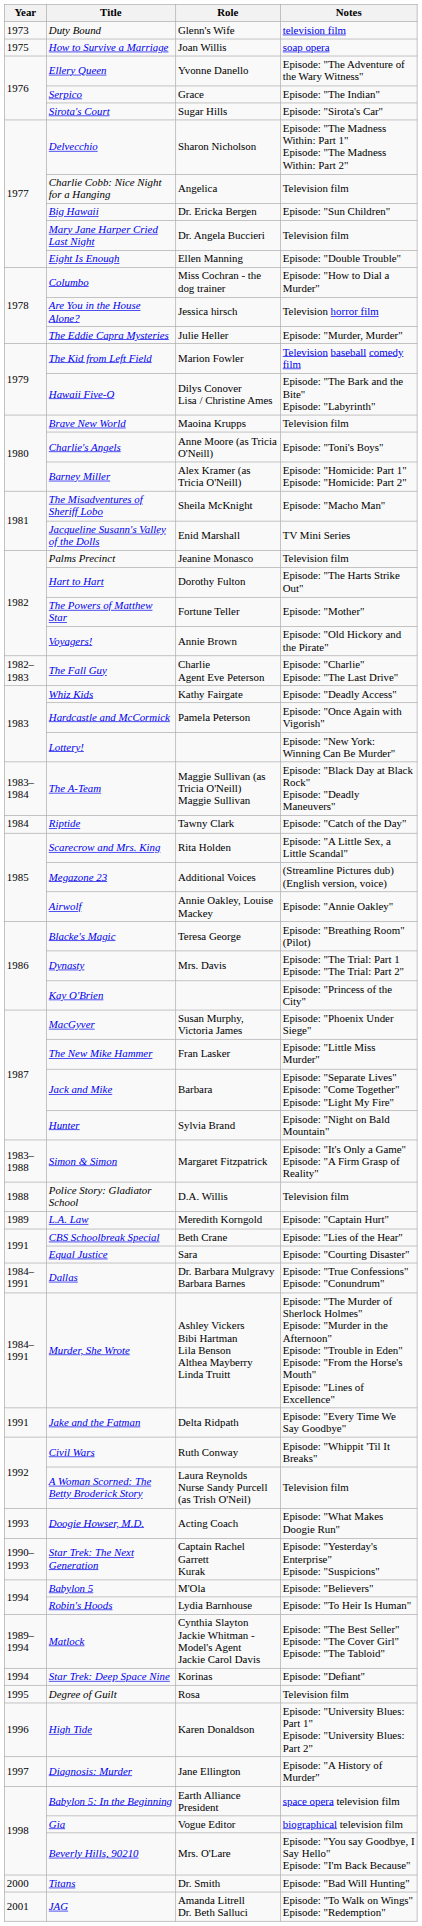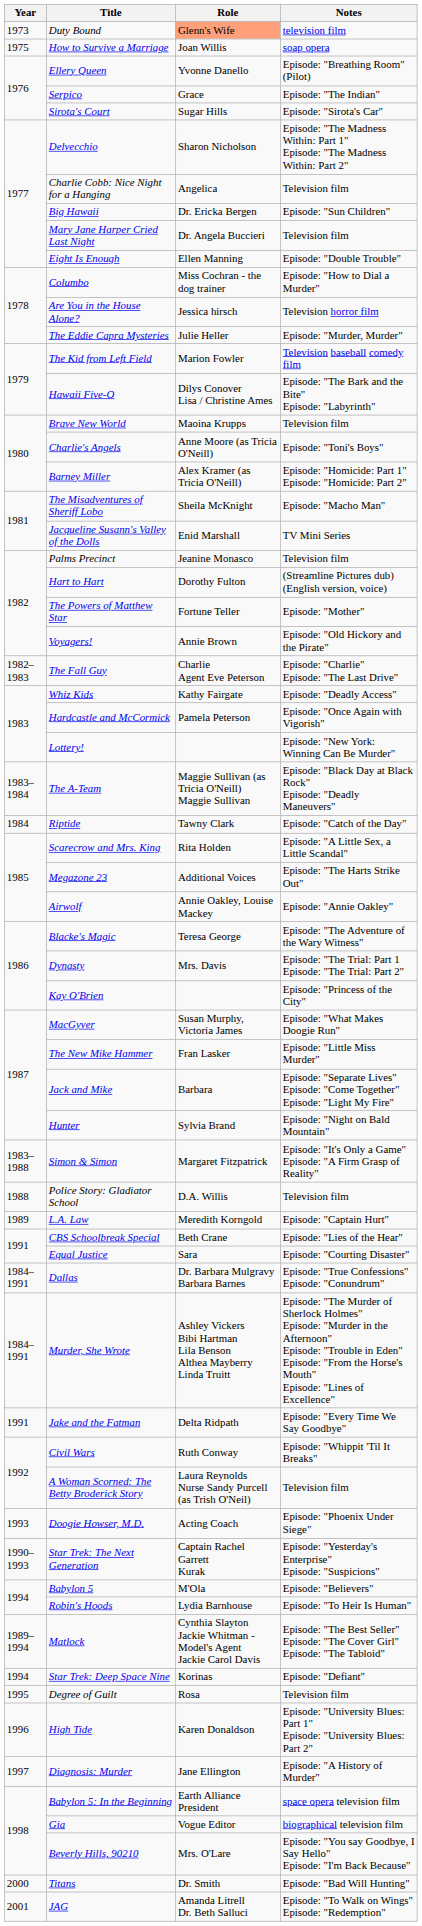 <table class="wikitable sortable">
 <tr>
 <th>Year</th>
 <th>Title</th>
 <th>Role</th>
 <th class="unsortable">Notes</th>
 </tr>
 <tr>
 <td>1973</td>
 <td><em>Duty Bound</em></td>
-<td>Glenn's Wife</td>
+<td style="background: lightsalmon;">Glenn's Wife</td>
 <td><a href='#'>television film</a></td>
 </tr>
 <tr>
 <td>1975</td>
 <td><em><a href='#'>How to Survive a Marriage</a></em></td>
 <td>Joan Willis</td>
 <td><a href='#'>soap opera</a></td>
 </tr>
 <tr>
 <td rowspan="3">1976</td>
 <td><em><a href='#'>Ellery Queen</a></em></td>
 <td>Yvonne Danello</td>
-<td>Episode: "The Adventure of the Wary Witness"</td>
+<td>Episode: "Breathing Room" (Pilot)</td>
 </tr>
 <tr>
 <td><em><a href='#'>Serpico</a></em></td>
 <td>Grace</td>
 <td>Episode: "The Indian"</td>
 </tr>
 <tr>
 <td><em><a href='#'>Sirota's Court</a></em></td>
 <td>Sugar Hills</td>
 <td>Episode: "Sirota's Car"</td>
 </tr>
 <tr>
 <td rowspan="5">1977</td>
 <td><em><a href='#'>Delvecchio</a></em></td>
 <td>Sharon Nicholson</td>
 <td>Episode: "The Madness Within: Part 1"<br>Episode: "The Madness Within: Part 2"</td>
 </tr>
 <tr>
 <td><em>Charlie Cobb: Nice Night for a Hanging</em></td>
 <td>Angelica</td>
 <td>Television film</td>
 </tr>
 <tr>
 <td><em><a href='#'>Big Hawaii</a></em></td>
 <td>Dr. Ericka Bergen</td>
 <td>Episode: "Sun Children"</td>
 </tr>
 <tr>
 <td><em><a href='#'>Mary Jane Harper Cried Last Night</a></em></td>
 <td>Dr. Angela Buccieri</td>
 <td>Television film</td>
 </tr>
 <tr>
 <td><em><a href='#'>Eight Is Enough</a></em></td>
 <td>Ellen Manning</td>
 <td>Episode: "Double Trouble"</td>
 </tr>
 <tr>
 <td rowspan="3">1978</td>
 <td><em><a href='#'>Columbo</a></em></td>
 <td>Miss Cochran - the dog trainer</td>
 <td>Episode: "How to Dial a Murder"</td>
 </tr>
 <tr>
 <td><em><a href='#'>Are You in the House Alone?</a></em></td>
 <td>Jessica hirsch</td>
 <td>Television <a href='#'>horror film</a></td>
 </tr>
 <tr>
 <td><em><a href='#'>The Eddie Capra Mysteries</a></em></td>
 <td>Julie Heller</td>
 <td>Episode: "Murder, Murder"</td>
 </tr>
 <tr>
 <td rowspan="2">1979</td>
 <td><em><a href='#'>The Kid from Left Field</a></em></td>
 <td>Marion Fowler</td>
 <td><a href='#'>Television</a> <a href='#'>baseball</a> <a href='#'>comedy film</a></td>
 </tr>
 <tr>
 <td><em><a href='#'>Hawaii Five-O</a></em></td>
 <td>Dilys Conover <br> Lisa / Christine Ames</td>
 <td>Episode: "The Bark and the Bite" <br> Episode: "Labyrinth"</td>
 </tr>
 <tr>
 <td rowspan="3">1980</td>
 <td><em><a href='#'>Brave New World</a></em></td>
 <td>Maoina Krupps</td>
 <td>Television film</td>
 </tr>
 <tr>
 <td><em><a href='#'>Charlie's Angels</a></em></td>
 <td>Anne Moore (as Tricia O'Neill)</td>
 <td>Episode: "Toni's Boys"</td>
 </tr>
 <tr>
 <td><em><a href='#'>Barney Miller</a></em></td>
 <td>Alex Kramer (as Tricia O'Neill)</td>
 <td>Episode: "Homicide: Part 1" <br> Episode: "Homicide: Part 2"</td>
 </tr>
 <tr>
 <td rowspan="2">1981</td>
 <td><em><a href='#'>The Misadventures of Sheriff Lobo</a></em></td>
 <td>Sheila McKnight</td>
 <td>Episode: "Macho Man"</td>
 </tr>
 <tr>
 <td><em><a href='#'>Jacqueline Susann's Valley of the Dolls</a></em></td>
 <td>Enid Marshall</td>
 <td>TV Mini Series</td>
 </tr>
 <tr>
 <td rowspan="4">1982</td>
 <td><em>Palms Precinct</em></td>
 <td>Jeanine Monasco</td>
 <td>Television film</td>
 </tr>
 <tr>
 <td><em><a href='#'>Hart to Hart</a></em></td>
 <td>Dorothy Fulton</td>
-<td>Episode: "The Harts Strike Out"</td>
+<td>(Streamline Pictures dub) (English version, voice)</td>
 </tr>
 <tr>
 <td><em><a href='#'>The Powers of Matthew Star</a></em></td>
 <td>Fortune Teller</td>
 <td>Episode: "Mother"</td>
 </tr>
 <tr>
 <td><em><a href='#'>Voyagers!</a></em></td>
 <td>Annie Brown</td>
 <td>Episode: "Old Hickory and the Pirate"</td>
 </tr>
 <tr>
 <td>1982–1983</td>
 <td><em><a href='#'>The Fall Guy</a></em></td>
 <td>Charlie <br> Agent Eve Peterson</td>
 <td>Episode: "Charlie" <br> Episode: "The Last Drive"</td>
 </tr>
 <tr>
 <td rowspan="3">1983</td>
 <td><em><a href='#'>Whiz Kids</a></em></td>
 <td>Kathy Fairgate</td>
 <td>Episode: "Deadly Access"</td>
 </tr>
 <tr>
 <td><em><a href='#'>Hardcastle and McCormick</a></em></td>
 <td>Pamela Peterson</td>
 <td>Episode: "Once Again with Vigorish"</td>
 </tr>
 <tr>
 <td><em><a href='#'>Lottery!</a></em></td>
 <td></td>
 <td>Episode: "New York: Winning Can Be Murder"</td>
 </tr>
 <tr>
 <td>1983–1984</td>
 <td><em><a href='#'>The A-Team</a></em></td>
 <td>Maggie Sullivan (as Tricia O'Neill) <br> Maggie Sullivan</td>
 <td>Episode: "Black Day at Black Rock" <br> Episode: "Deadly Maneuvers"</td>
 </tr>
 <tr>
 <td>1984</td>
 <td><em><a href='#'>Riptide</a></em></td>
 <td>Tawny Clark</td>
 <td>Episode: "Catch of the Day"</td>
 </tr>
 <tr>
 <td rowspan="3">1985</td>
 <td><em><a href='#'>Scarecrow and Mrs. King</a></em></td>
 <td>Rita Holden</td>
 <td>Episode: "A Little Sex, a Little Scandal"</td>
 </tr>
 <tr>
 <td><em><a href='#'>Megazone 23</a></em></td>
 <td>Additional Voices</td>
-<td>(Streamline Pictures dub) (English version, voice)</td>
+<td>Episode: "The Harts Strike Out"</td>
 </tr>
 <tr>
 <td><em><a href='#'>Airwolf</a></em></td>
 <td>Annie Oakley, Louise Mackey</td>
 <td>Episode: "Annie Oakley"</td>
 </tr>
 <tr>
 <td rowspan="3">1986</td>
 <td><em><a href='#'>Blacke's Magic</a></em></td>
 <td>Teresa George</td>
-<td>Episode: "Breathing Room" (Pilot)</td>
+<td>Episode: "The Adventure of the Wary Witness"</td>
 </tr>
 <tr>
 <td><em><a href='#'>Dynasty</a></em></td>
 <td>Mrs. Davis</td>
 <td>Episode: "The Trial: Part 1<br>Episode: "The Trial: Part 2"</td>
 </tr>
 <tr>
 <td><em><a href='#'>Kay O'Brien</a></em></td>
 <td></td>
 <td>Episode: "Princess of the City"</td>
 </tr>
 <tr>
 <td rowspan="4">1987</td>
 <td><em><a href='#'>MacGyver</a></em></td>
 <td>Susan Murphy, Victoria James</td>
-<td>Episode: "Phoenix Under Siege"</td>
+<td>Episode: "What Makes Doogie Run"</td>
 </tr>
 <tr>
 <td><em><a href='#'>The New Mike Hammer</a></em></td>
 <td>Fran Lasker</td>
 <td>Episode: "Little Miss Murder"</td>
 </tr>
 <tr>
 <td><em><a href='#'>Jack and Mike</a></em></td>
 <td>Barbara</td>
 <td>Episode: "Separate Lives"<br>Episode: "Come Together"<br>Episode: "Light My Fire"</td>
 </tr>
 <tr>
 <td><em><a href='#'>Hunter</a></em></td>
 <td>Sylvia Brand</td>
 <td>Episode: "Night on Bald Mountain"</td>
 </tr>
 <tr>
 <td>1983–1988</td>
 <td><em><a href='#'>Simon & Simon</a></em></td>
 <td>Margaret Fitzpatrick</td>
 <td>Episode: "It's Only a Game"<br>Episode: "A Firm Grasp of Reality"</td>
 </tr>
 <tr>
 <td>1988</td>
 <td><em>Police Story: Gladiator School</em></td>
 <td>D.A. Willis</td>
 <td>Television film</td>
 </tr>
 <tr>
 <td>1989</td>
 <td><em><a href='#'>L.A. Law</a></em></td>
 <td>Meredith Korngold</td>
 <td>Episode: "Captain Hurt"</td>
 </tr>
 <tr>
 <td rowspan="2">1991</td>
 <td><em><a href='#'>CBS Schoolbreak Special</a></em></td>
 <td>Beth Crane</td>
 <td>Episode: "Lies of the Hear"</td>
 </tr>
 <tr>
 <td><em><a href='#'>Equal Justice</a></em></td>
 <td>Sara</td>
 <td>Episode: "Courting Disaster"</td>
 </tr>
 <tr>
 <td>1984–1991</td>
 <td><em><a href='#'>Dallas</a></em></td>
 <td>Dr. Barbara Mulgravy<br>Barbara Barnes</td>
 <td>Episode: "True Confessions"<br>Episode: "Conundrum"</td>
 </tr>
 <tr>
 <td>1984–1991</td>
 <td><em><a href='#'>Murder, She Wrote</a></em></td>
 <td>Ashley Vickers<br>Bibi Hartman<br>Lila Benson<br>Althea Mayberry<br>Linda Truitt</td>
 <td>Episode: "The Murder of Sherlock Holmes"<br>Episode: "Murder in the Afternoon"<br>Episode: "Trouble in Eden"<br>Episode: "From the Horse's Mouth"<br>Episode: "Lines of Excellence"</td>
 </tr>
 <tr>
 <td>1991</td>
 <td><em><a href='#'>Jake and the Fatman</a></em></td>
 <td>Delta Ridpath</td>
 <td>Episode: "Every Time We Say Goodbye"</td>
 </tr>
 <tr>
 <td rowspan="2">1992</td>
 <td><em><a href='#'>Civil Wars</a></em></td>
 <td>Ruth Conway</td>
 <td>Episode: "Whippit 'Til It Breaks"</td>
 </tr>
 <tr>
 <td><em><a href='#'>A Woman Scorned: The Betty Broderick Story</a></em></td>
 <td>Laura Reynolds<br>Nurse Sandy Purcell (as Trish O'Neil)</td>
 <td>Television film</td>
 </tr>
 <tr>
 <td>1993</td>
 <td><em><a href='#'>Doogie Howser, M.D.</a></em></td>
 <td>Acting Coach</td>
-<td>Episode: "What Makes Doogie Run"</td>
+<td>Episode: "Phoenix Under Siege"</td>
 </tr>
 <tr>
 <td>1990–1993</td>
 <td><em><a href='#'>Star Trek: The Next Generation</a></em></td>
 <td>Captain Rachel Garrett<br>Kurak</td>
 <td>Episode: "Yesterday's Enterprise"<br>Episode: "Suspicions"</td>
 </tr>
 <tr>
 <td rowspan="2">1994</td>
 <td><em><a href='#'>Babylon 5</a></em></td>
 <td>M'Ola</td>
 <td>Episode: "Believers"</td>
 </tr>
 <tr>
 <td><em><a href='#'>Robin's Hoods</a></em></td>
 <td>Lydia Barnhouse</td>
 <td>Episode: "To Heir Is Human"</td>
 </tr>
 <tr>
 <td>1989–1994</td>
 <td><em><a href='#'>Matlock</a></em></td>
 <td>Cynthia Slayton<br>Jackie Whitman - Model's Agent<br>Jackie Carol Davis</td>
 <td>Episode: "The Best Seller"<br>Episode: "The Cover Girl"<br>Episode: "The Tabloid"</td>
 </tr>
 <tr>
 <td>1994</td>
 <td><em><a href='#'>Star Trek: Deep Space Nine</a></em></td>
 <td>Korinas</td>
 <td>Episode: "Defiant"</td>
 </tr>
 <tr>
 <td>1995</td>
 <td><em>Degree of Guilt</em></td>
 <td>Rosa</td>
 <td>Television film</td>
 </tr>
 <tr>
 <td>1996</td>
 <td><em><a href='#'>High Tide</a></em></td>
 <td>Karen Donaldson</td>
 <td>Episode: "University Blues: Part 1"<br>Episode: "University Blues: Part 2"</td>
 </tr>
 <tr>
 <td>1997</td>
 <td><em><a href='#'>Diagnosis: Murder</a></em></td>
 <td>Jane Ellington</td>
 <td>Episode: "A History of Murder"</td>
 </tr>
 <tr>
 <td rowspan="3">1998</td>
 <td><em><a href='#'>Babylon 5: In the Beginning</a></em></td>
 <td>Earth Alliance President</td>
 <td><a href='#'>space opera</a> television film</td>
 </tr>
 <tr>
 <td><em><a href='#'>Gia</a></em></td>
 <td>Vogue Editor</td>
 <td><a href='#'>biographical</a> television film</td>
 </tr>
 <tr>
 <td><em><a href='#'>Beverly Hills, 90210</a></em></td>
 <td>Mrs. O'Lare</td>
 <td>Episode: "You say Goodbye, I Say Hello"<br>Episode: "I'm Back Because"</td>
 </tr>
 <tr>
 <td>2000</td>
 <td><em><a href='#'>Titans</a></em></td>
 <td>Dr. Smith</td>
 <td>Episode: "Bad Will Hunting"</td>
 </tr>
 <tr>
 <td>2001</td>
 <td><em><a href='#'>JAG</a></em></td>
 <td>Amanda Litrell<br>Dr. Beth Salluci</td>
 <td>Episode: "To Walk on Wings"<br>Episode: "Redemption"</td>
 </tr>
 </table>
